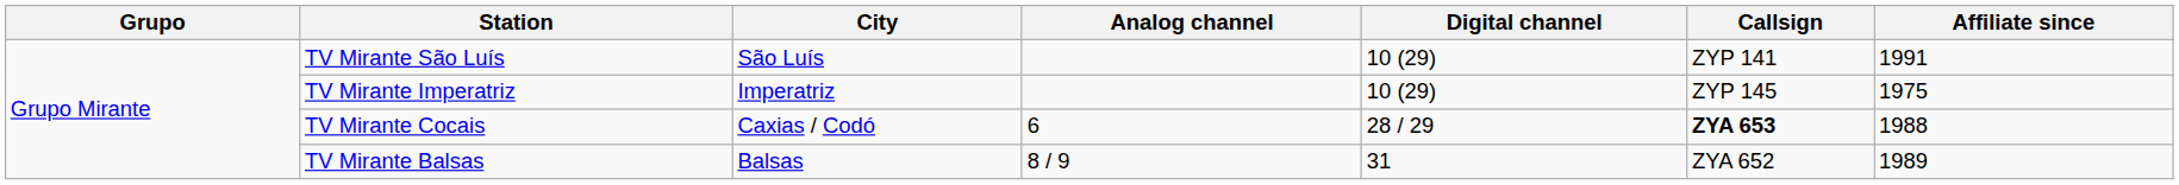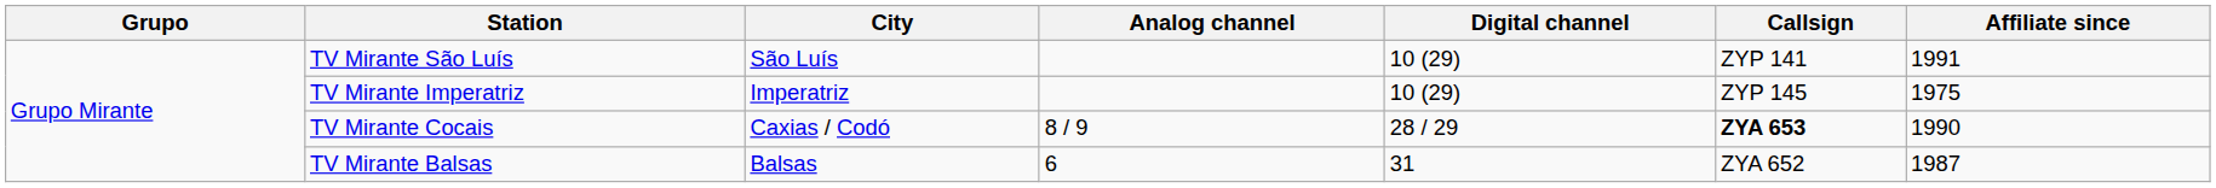 <table class = "wikitable" style = "width: 100%">
 <tr>
 <th>Grupo</th>
 <th>Station</th>
 <th>City</th>
 <th>Analog channel</th>
 <th>Digital channel</th>
 <th>Callsign</th>
 <th>Affiliate since</th>
 </tr>
 <tr>
 <td rowspan="4"><a href='#'>Grupo Mirante</a></td>
 <td><a href='#'>TV Mirante São Luís</a></td>
 <td><a href='#'>São Luís</a></td>
 <td></td>
 <td>10 (29)</td>
 <td>ZYP 141</td>
 <td>1991</td>
 </tr>
 <tr>
 <td><a href='#'>TV Mirante Imperatriz</a></td>
 <td><a href='#'>Imperatriz</a></td>
 <td></td>
 <td>10 (29)</td>
 <td>ZYP 145</td>
 <td>1975</td>
 </tr>
 <tr>
 <td><a href='#'>TV Mirante Cocais</a></td>
 <td><a href='#'>Caxias</a> / <a href='#'>Codó</a></td>
-<td>6</td>
+<td>8 / 9</td>
 <td>28 / 29</td>
 <td><strong>ZYA 653</strong></td>
-<td>1988</td>
+<td>1990</td>
 </tr>
 <tr>
 <td><a href='#'>TV Mirante Balsas</a></td>
 <td><a href='#'>Balsas</a></td>
-<td>8 / 9</td>
+<td>6</td>
 <td>31</td>
 <td>ZYA 652</td>
-<td>1989</td>
+<td>1987</td>
 </tr>
 </table>
